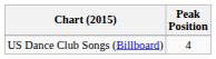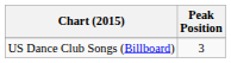 <table class="wikitable sortable">
 <tr>
 <th>Chart (2015)</th>
 <th>Peak<br>Position</th>
 </tr>
 <tr>
 </tr>
 <tr>
 </tr>
 <tr>
 </tr>
 <tr>
 </tr>
 <tr>
 </tr>
 <tr>
 </tr>
 <tr>
 <td>US Dance Club Songs (<a href='#'>Billboard</a>)</td>
-<td align="center">4</td>
+<td align="center">3</td>
 </tr>
 </table>
